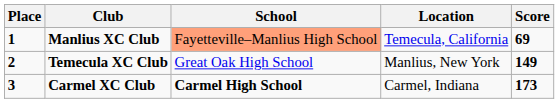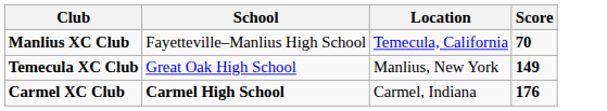 <table class="wikitable">
 <tr>
-<th>Place</th>
 <th>Club</th>
 <th>School</th>
 <th>Location</th>
 <th>Score</th>
 </tr>
 <tr>
-<td><strong>1</strong></td>
 <td><strong> Manlius XC Club </strong></td>
-<td style="background: lightsalmon;">Fayetteville–Manlius High School</td>
+<td>Fayetteville–Manlius High School</td>
 <td><a href='#'>Temecula, California</a></td>
-<td><strong>69 </strong></td>
+<td><strong>70 </strong></td>
 </tr>
 <tr>
-<td><strong>2</strong></td>
 <td><strong> Temecula XC Club </strong></td>
 <td><a href='#'>Great Oak High School</a></td>
 <td>Manlius, New York</td>
 <td><strong> 149 </strong></td>
 </tr>
 <tr>
-<td><strong>3</strong></td>
 <td><strong> Carmel XC Club </strong></td>
 <td><strong>Carmel High School</strong></td>
 <td>Carmel, Indiana</td>
-<td><strong> 173 </strong></td>
+<td><strong> 176 </strong></td>
 </tr>
 </table>
